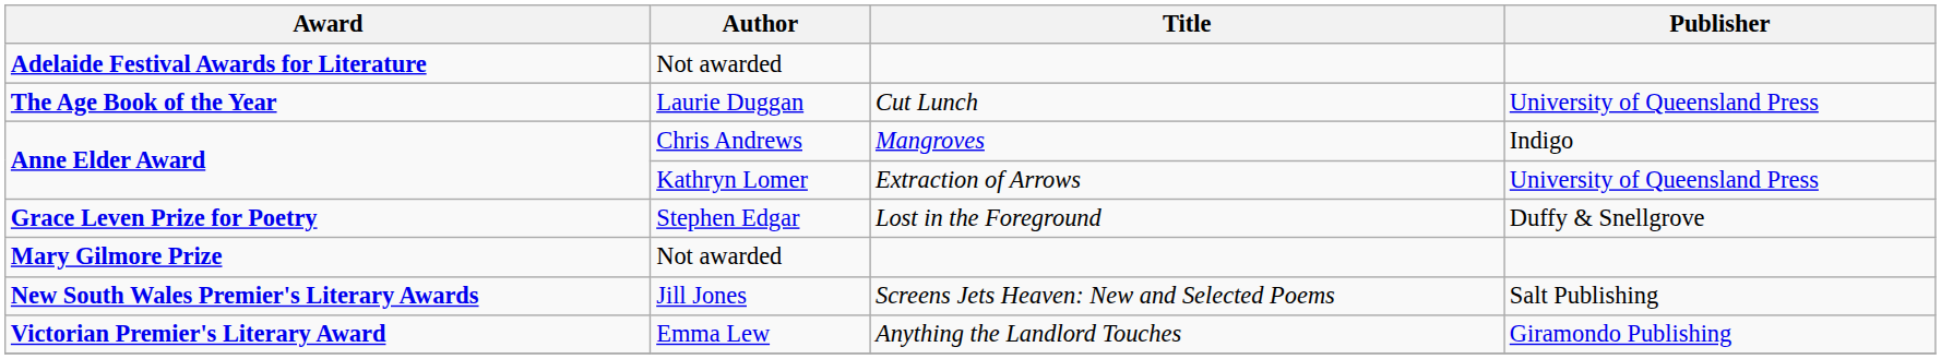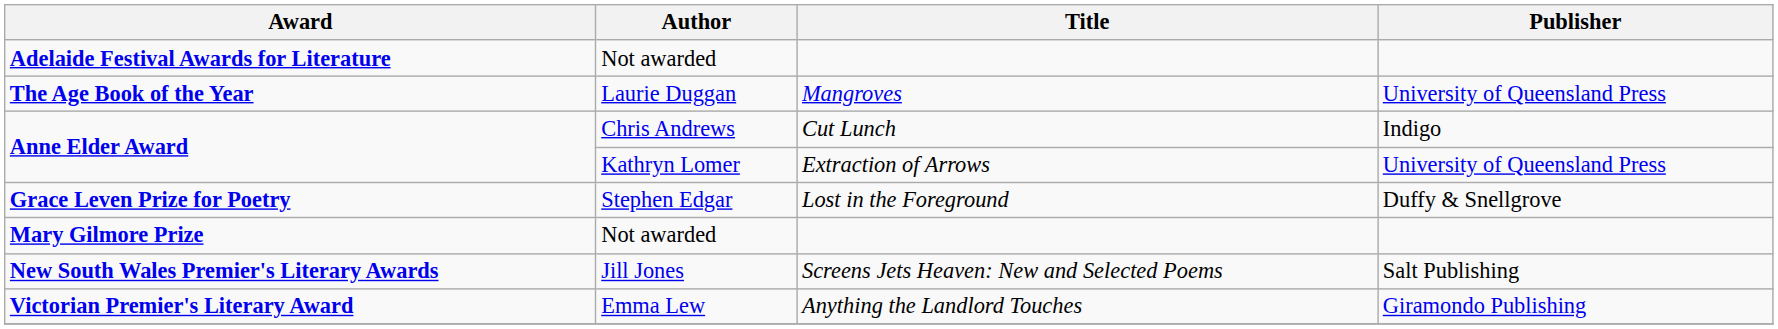 <table class="wikitable" width=100%>
 <tr>
 <th>Award</th>
 <th>Author</th>
 <th>Title</th>
 <th>Publisher</th>
 </tr>
 <tr>
 <td><strong><a href='#'>Adelaide Festival Awards for Literature</a></strong></td>
 <td>Not awarded</td>
 <td></td>
 <td></td>
 </tr>
 <tr>
 <td><strong><a href='#'>The Age Book of the Year</a></strong></td>
 <td><a href='#'>Laurie Duggan</a></td>
-<td><em>Cut Lunch</em></td>
+<td><em><a href='#'>Mangroves</a></em></td>
 <td><a href='#'>University of Queensland Press</a></td>
 </tr>
 <tr>
 <td rowspan=2><strong><a href='#'>Anne Elder Award</a></strong></td>
 <td><a href='#'>Chris Andrews</a></td>
-<td><em><a href='#'>Mangroves</a></em></td>
+<td><em>Cut Lunch</em></td>
 <td>Indigo</td>
 </tr>
 <tr>
 <td><a href='#'>Kathryn Lomer</a></td>
 <td><em>Extraction of Arrows</em></td>
 <td><a href='#'>University of Queensland Press</a></td>
 </tr>
 <tr>
 <td><strong><a href='#'>Grace Leven Prize for Poetry</a></strong></td>
 <td><a href='#'>Stephen Edgar</a></td>
 <td><em>Lost in the Foreground</em></td>
 <td>Duffy & Snellgrove</td>
 </tr>
 <tr>
 <td><strong><a href='#'>Mary Gilmore Prize</a></strong></td>
 <td>Not awarded</td>
 <td></td>
 <td></td>
 </tr>
 <tr>
 <td><strong><a href='#'>New South Wales Premier's Literary Awards</a></strong></td>
 <td><a href='#'>Jill Jones</a></td>
 <td><em>Screens Jets Heaven: New and Selected Poems </em></td>
 <td>Salt Publishing</td>
 </tr>
 <tr>
 <td><strong><a href='#'>Victorian Premier's Literary Award</a></strong></td>
 <td><a href='#'>Emma Lew</a></td>
 <td><em>Anything the Landlord Touches</em></td>
 <td><a href='#'>Giramondo Publishing</a></td>
 </tr>
 <tr>
 </tr>
 </table>
